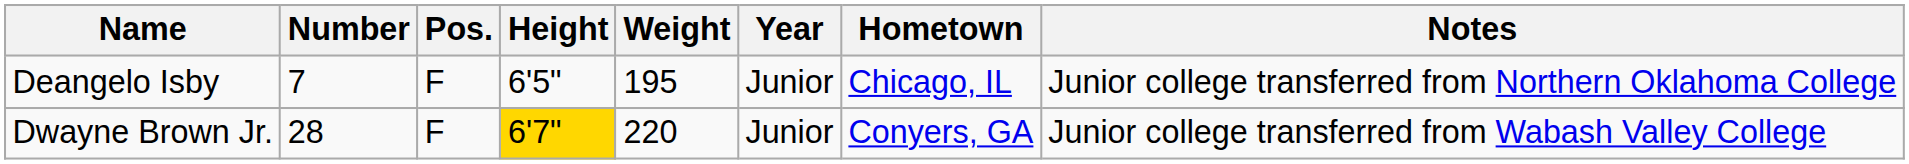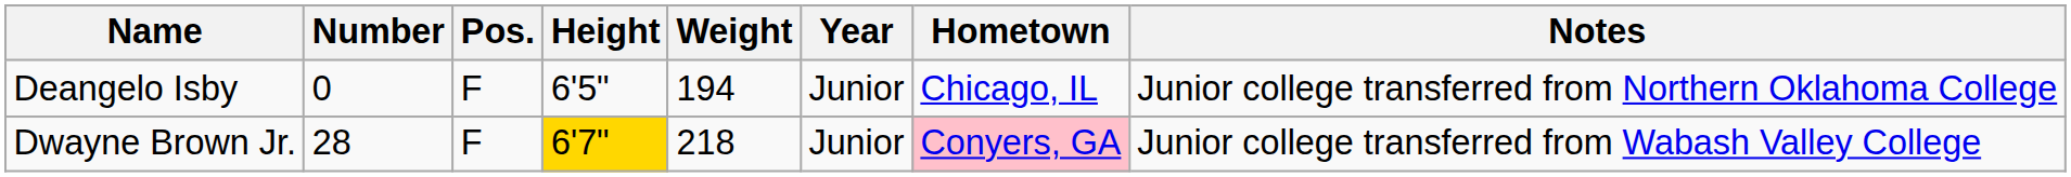 <table class="wikitable sortable" border="1">
 <tr>
 <th>Name</th>
 <th>Number</th>
 <th>Pos.</th>
 <th>Height</th>
 <th>Weight</th>
 <th>Year</th>
 <th>Hometown</th>
 <th class="unsortable">Notes</th>
 </tr>
 <tr>
 <td>Deangelo Isby</td>
-<td>7</td>
+<td>0</td>
 <td>F</td>
 <td>6'5"</td>
-<td>195</td>
+<td>194</td>
 <td>Junior</td>
 <td><a href='#'>Chicago, IL</a></td>
 <td>Junior college transferred from <a href='#'>Northern Oklahoma College</a></td>
 </tr>
 <tr>
 <td>Dwayne Brown Jr.</td>
 <td>28</td>
 <td>F</td>
 <td style="background: gold;">6'7"</td>
-<td>220</td>
+<td>218</td>
 <td>Junior</td>
-<td><a href='#'>Conyers, GA</a></td>
+<td style="background: pink;"><a href='#'>Conyers, GA</a></td>
 <td>Junior college transferred from <a href='#'>Wabash Valley College</a></td>
 </tr>
 </table>
